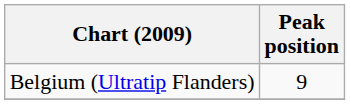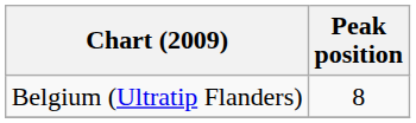 <table class="wikitable">
 <tr>
 <th align="left">Chart (2009)</th>
 <th align="center">Peak<br>position</th>
 </tr>
 <tr>
 <td align="left">Belgium (<a href='#'>Ultratip</a> Flanders)</td>
-<td align="center">9</td>
+<td align="center">8</td>
 </tr>
 <tr>
 </tr>
 </table>
